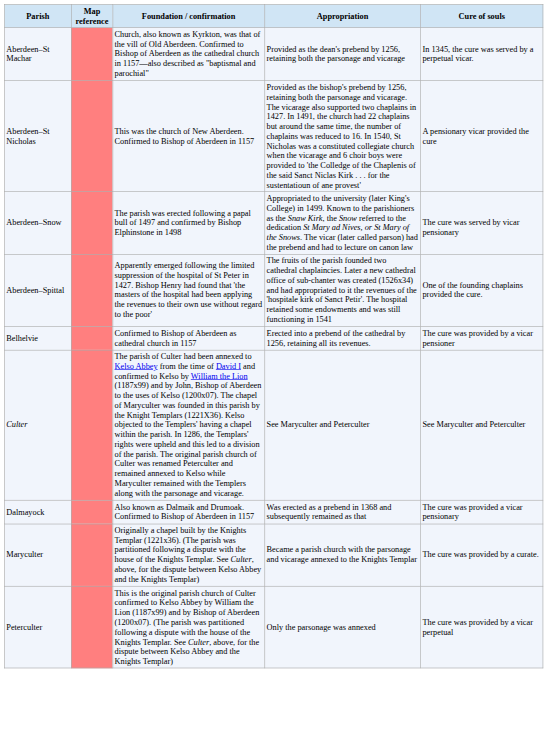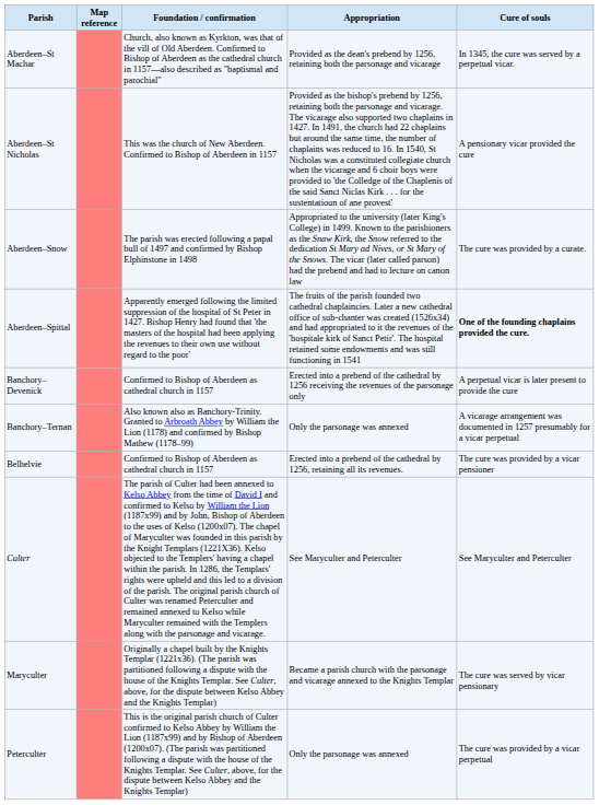 <table class="wikitable sortable" style="margin-left: auto; margin-right: auto; border: none;width: 100%;font-size: 85%;">
 <tr>
 <th style="width: 155pt; background-color:#d0e5f5;color:black">Parish</th>
 <th style="width: 60pt; background-color:#d0e5f5;color:black">Map reference</th>
 <th style="width: 500pt; background-color:#d0e5f5;color:black"; class="unsortable">Foundation / confirmation</th>
 <th style="width: 500pt; background-color:#d0e5f5;color:black"; class="unsortable">Appropriation</th>
 <th style="width: 400pt; background-color:#d0e5f5;color:black"; class="unsortable">Cure of souls</th>
 </tr>
 <tr>
 <td style="background:#f1f5fc;color:black">Aberdeen–St Machar </td>
 <td style="background:#ff7f7f;color:black"></td>
 <td style="background:#f1f5fc;color:black">Church, also known as Kyrkton, was that of the vill of Old Aberdeen. Confirmed to Bishop of Aberdeen as the cathedral church in 1157—also described as "baptismal and parochial"</td>
 <td style="background:#f1f5fc;color:black">Provided as the dean's prebend by 1256, retaining both the parsonage and vicarage</td>
 <td style="background:#f1f5fc;color:black">In 1345, the cure was served by a perpetual vicar.</td>
 </tr>
 <tr>
 <td style="background:#f1f5fc;color:black">Aberdeen–St Nicholas</td>
 <td style="background:#ff7f7f;color:black"></td>
 <td style="background:#f1f5fc;color:black">This was the church of New Aberdeen. Confirmed to Bishop of Aberdeen in 1157</td>
 <td style="background:#f1f5fc;color:black">Provided as the bishop's prebend by 1256, retaining both the parsonage and vicarage. The vicarage also supported two chaplains in 1427. In 1491, the church had 22 chaplains but around the same time, the number of chaplains was reduced to 16. In 1540, St Nicholas was a constituted collegiate church when the vicarage and 6 choir boys were provided to 'the Colledge of the Chaplenis of the said Sanct Niclas Kirk . . . for the sustentatioun of ane provest'</td>
 <td style="background:#f1f5fc;color:black">A pensionary vicar provided the cure</td>
 </tr>
 <tr>
 <td style="background:#f1f5fc;color:black">Aberdeen–Snow </td>
 <td style="background:#ff7f7f;color:black"></td>
 <td style="background:#f1f5fc;color:black">The parish was erected following a papal bull of 1497 and confirmed by Bishop Elphinstone in 1498</td>
 <td style="background:#f1f5fc;color:black">Appropriated to the university (later King's College) in 1499. Known to the parishioners as the <em>Snaw Kirk</em>, the <em>Snow</em> referred to the dedication <em>St Mary ad Nives, or St Mary of the Snows</em>. The vicar (later called parson) had the prebend and had to lecture on canon law</td>
-<td style="background:#f1f5fc;color:black"><br>The cure was served by vicar pensionary</td>
+<td style="background:#f1f5fc;color:black">The cure was provided by a curate.</td>
 </tr>
 <tr>
 <td style="background:#f1f5fc;color:black">Aberdeen–Spittal </td>
 <td style="background:#ff7f7f;color:black"></td>
 <td style="background:#f1f5fc;color:black">Apparently emerged following the limited suppression of the hospital of St Peter in 1427. Bishop Henry had found that 'the masters of the hospital had been applying the revenues to their own use without regard to the poor'</td>
 <td style="background:#f1f5fc;color:black">The fruits of the parish founded two cathedral chaplaincies. Later a new cathedral office of sub-chanter was created (1526x34) and had appropriated to it the revenues of the 'hospitale kirk of Sanct Petir'. The hospital retained some endowments and was still functioning in 1541</td>
-<td style="background:#f1f5fc;color:black">One of the founding chaplains provided the cure.</td>
+<td style="background:#f1f5fc;color:black"><strong>One of the founding chaplains provided the cure.</strong></td>
+</tr>
+<tr>
+<td style="background:#f1f5fc;color:black">Banchory–Devenick </td>
+<td style="background:#ff7f7f;color:black"></td>
+<td style="background:#f1f5fc;color:black">Confirmed to Bishop of Aberdeen as cathedral church in 1157</td>
+<td style="background:#f1f5fc;color:black">Erected into a prebend of the cathedral by 1256 receiving the revenues of the parsonage only</td>
+<td style="background:#f1f5fc;color:black">A perpetual vicar is later present to provide the cure</td>
+</tr>
+<tr>
+<td style="background:#f1f5fc;color:black">Banchory–Ternan </td>
+<td style="background:#ff7f7f;color:black"></td>
+<td style="background:#f1f5fc;color:black">Also known also as Banchory-Trinity. Granted to <a href='#'>Arbroath Abbey</a> by William the Lion (1178) and confirmed by Bishop Mathew (1178–99)</td>
+<td style="background:#f1f5fc;color:black">Only the parsonage was annexed</td>
+<td style="background:#f1f5fc;color:black">A vicarage arrangement was documented in 1257 presumably for a vicar perpetual</td>
 </tr>
 <tr>
 <td style="background:#f1f5fc;color:black">Belhelvie </td>
 <td style="background:#ff7f7f;color:black"></td>
 <td style="background:#f1f5fc;color:black">Confirmed to Bishop of Aberdeen as cathedral church in 1157</td>
 <td style="background:#f1f5fc;color:black">Erected into a prebend of the cathedral by 1256, retaining all its revenues.</td>
 <td style="background:#f1f5fc;color:black">The cure was provided by a vicar pensioner</td>
 </tr>
 <tr>
 <td style="background:#f1f5fc;color:black"><em>Culter</em></td>
 <td style="background:#ff7f7f;color:black"></td>
 <td style="background:#f1f5fc;color:black">The parish of Culter had been annexed to <a href='#'>Kelso Abbey</a> from the time of <a href='#'>David I</a> and confirmed to Kelso by <a href='#'>William the Lion</a> (1187x99) and by John, Bishop of Aberdeen to the uses of Kelso (1200x07). The chapel of Maryculter was founded in this parish by the Knight Templars (1221X36). Kelso objected to the Templers' having a chapel within the parish. In 1286, the Templars' rights were upheld and this led to a division of the parish.  The original parish church of Culter was renamed Peterculter and remained annexed to Kelso while Maryculter remained with the Templers along with the parsonage and vicarage.</td>
 <td style="background:#f1f5fc;color:black">See Maryculter and Peterculter</td>
 <td style="background:#f1f5fc;color:black">See Maryculter and Peterculter</td>
 </tr>
 <tr>
-<td style="background:#f1f5fc;color:black">Dalmayock </td>
-<td style="background:#ff7f7f;color:black"></td>
-<td style="background:#f1f5fc;color:black">Also known as Dalmaik and Drumoak. Confirmed to Bishop of Aberdeen in 1157</td>
-<td style="background:#f1f5fc;color:black">Was erected as a prebend in 1368 and subsequently remained as that</td>
-<td style="background:#f1f5fc;color:black">The cure was provided a vicar pensionary</td>
-</tr>
-<tr>
 <td style="background:#f1f5fc;color:black">Maryculter </td>
 <td style="background:#ff7f7f;color:black"></td>
 <td style="background:#f1f5fc;color:black">Originally a chapel built by the Knights Templar (1221x36). (The parish was partitioned following a dispute with the house of the Knights Templar. See <em>Culter</em>, above, for the dispute between Kelso Abbey and the Knights Templar)</td>
 <td style="background:#f1f5fc;color:black">Became a parish church with the parsonage and vicarage annexed to the Knights Templar</td>
-<td style="background:#f1f5fc;color:black">The cure was provided by a curate.</td>
+<td style="background:#f1f5fc;color:black"><br>The cure was served by vicar pensionary</td>
 </tr>
 <tr>
 <td style="background:#f1f5fc;color:black">Peterculter </td>
 <td style="background:#ff7f7f;color:black"></td>
 <td style="background:#f1f5fc;color:black">This is the original parish church of Culter confirmed to Kelso Abbey by William the Lion (1187x99) and by Bishop of Aberdeen (1200x07). (The parish was partitioned following a dispute with the house of the Knights Templar. See <em>Culter</em>, above, for the dispute between Kelso Abbey and the Knights Templar)</td>
 <td style="background:#f1f5fc;color:black">Only the parsonage was annexed</td>
 <td style="background:#f1f5fc;color:black">The cure was provided by a vicar perpetual</td>
 </tr>
 </table>
